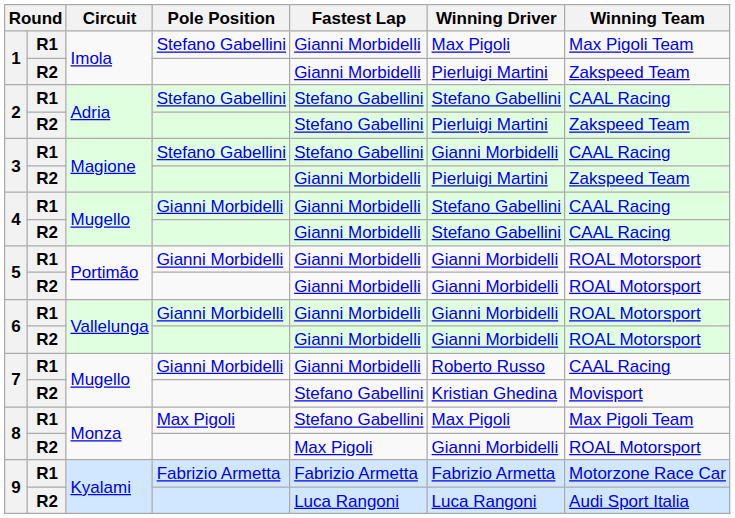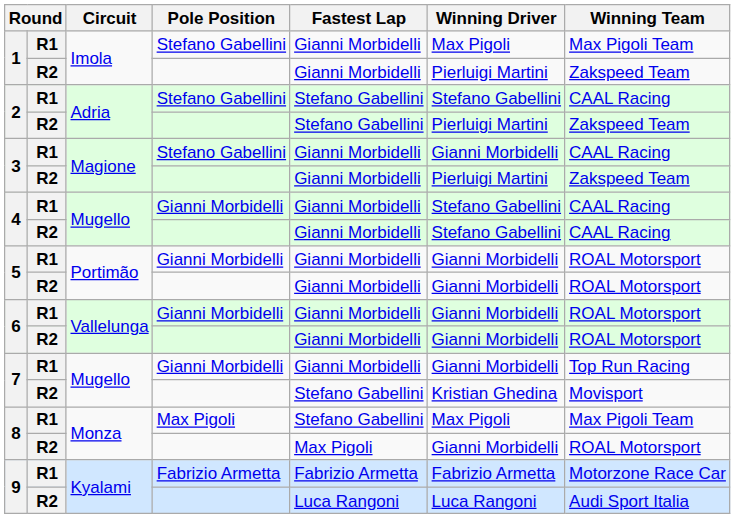 <table class="wikitable" style="font-size: 85%">
 <tr>
 <th colspan=2>Round</th>
 <th>Circuit</th>
 <th>Pole Position</th>
 <th>Fastest Lap</th>
 <th>Winning Driver</th>
 <th>Winning Team</th>
 </tr>
 <tr>
 <th rowspan=2>1</th>
 <th>R1</th>
 <td rowspan=2><a href='#'>Imola</a></td>
 <td> <a href='#'>Stefano Gabellini</a></td>
 <td> <a href='#'>Gianni Morbidelli</a></td>
 <td> <a href='#'>Max Pigoli</a></td>
 <td> <a href='#'>Max Pigoli Team</a></td>
 </tr>
 <tr>
 <th>R2</th>
 <td></td>
 <td> <a href='#'>Gianni Morbidelli</a></td>
 <td> <a href='#'>Pierluigi Martini</a></td>
 <td> <a href='#'>Zakspeed Team</a></td>
 </tr>
 <tr style="background:#DFFFDF;">
 <th rowspan=2>2</th>
 <th>R1</th>
 <td rowspan=2><a href='#'>Adria</a></td>
 <td> <a href='#'>Stefano Gabellini</a></td>
 <td> <a href='#'>Stefano Gabellini</a></td>
 <td> <a href='#'>Stefano Gabellini</a></td>
 <td> <a href='#'>CAAL Racing</a></td>
 </tr>
 <tr style="background:#DFFFDF;">
 <th>R2</th>
 <td></td>
 <td> <a href='#'>Stefano Gabellini</a></td>
 <td> <a href='#'>Pierluigi Martini</a></td>
 <td> <a href='#'>Zakspeed Team</a></td>
 </tr>
 <tr style="background:#DFFFDF;">
 <th rowspan=2>3</th>
 <th>R1</th>
 <td rowspan=2><a href='#'>Magione</a></td>
 <td> <a href='#'>Stefano Gabellini</a></td>
-<td> <a href='#'>Stefano Gabellini</a></td>
+<td> <a href='#'>Gianni Morbidelli</a></td>
 <td> <a href='#'>Gianni Morbidelli</a></td>
 <td> <a href='#'>CAAL Racing</a></td>
 </tr>
 <tr style="background:#DFFFDF;">
 <th>R2</th>
 <td></td>
 <td> <a href='#'>Gianni Morbidelli</a></td>
 <td> <a href='#'>Pierluigi Martini</a></td>
 <td> <a href='#'>Zakspeed Team</a></td>
 </tr>
 <tr style="background:#DFFFDF;">
 <th rowspan=2>4</th>
 <th>R1</th>
 <td rowspan=2><a href='#'>Mugello</a></td>
 <td> <a href='#'>Gianni Morbidelli</a></td>
 <td> <a href='#'>Gianni Morbidelli</a></td>
 <td> <a href='#'>Stefano Gabellini</a></td>
 <td> <a href='#'>CAAL Racing</a></td>
 </tr>
 <tr style="background:#DFFFDF;">
 <th>R2</th>
 <td></td>
 <td> <a href='#'>Gianni Morbidelli</a></td>
 <td> <a href='#'>Stefano Gabellini</a></td>
 <td> <a href='#'>CAAL Racing</a></td>
 </tr>
 <tr>
 <th rowspan=2>5</th>
 <th>R1</th>
 <td rowspan=2><a href='#'>Portimão</a></td>
 <td> <a href='#'>Gianni Morbidelli</a></td>
 <td> <a href='#'>Gianni Morbidelli</a></td>
 <td> <a href='#'>Gianni Morbidelli</a></td>
 <td> <a href='#'>ROAL Motorsport</a></td>
 </tr>
 <tr>
 <th>R2</th>
 <td></td>
 <td> <a href='#'>Gianni Morbidelli</a></td>
 <td> <a href='#'>Gianni Morbidelli</a></td>
 <td> <a href='#'>ROAL Motorsport</a></td>
 </tr>
 <tr style="background:#DFFFDF;">
 <th rowspan=2>6</th>
 <th>R1</th>
 <td rowspan=2><a href='#'>Vallelunga</a></td>
 <td> <a href='#'>Gianni Morbidelli</a></td>
 <td> <a href='#'>Gianni Morbidelli</a></td>
 <td> <a href='#'>Gianni Morbidelli</a></td>
 <td> <a href='#'>ROAL Motorsport</a></td>
 </tr>
 <tr style="background:#DFFFDF;">
 <th>R2</th>
 <td></td>
 <td> <a href='#'>Gianni Morbidelli</a></td>
 <td> <a href='#'>Gianni Morbidelli</a></td>
 <td> <a href='#'>ROAL Motorsport</a></td>
 </tr>
 <tr>
 <th rowspan=2>7</th>
 <th>R1</th>
 <td rowspan=2><a href='#'>Mugello</a></td>
 <td> <a href='#'>Gianni Morbidelli</a></td>
 <td> <a href='#'>Gianni Morbidelli</a></td>
-<td> <a href='#'>Roberto Russo</a></td>
-<td> <a href='#'>CAAL Racing</a></td>
+<td> <a href='#'>Gianni Morbidelli</a></td>
+<td> <a href='#'>Top Run Racing</a></td>
 </tr>
 <tr>
 <th>R2</th>
 <td></td>
 <td> <a href='#'>Stefano Gabellini</a></td>
 <td> <a href='#'>Kristian Ghedina</a></td>
 <td> <a href='#'>Movisport</a></td>
 </tr>
 <tr>
 <th rowspan=2>8</th>
 <th>R1</th>
 <td rowspan=2><a href='#'>Monza</a></td>
 <td> <a href='#'>Max Pigoli</a></td>
 <td> <a href='#'>Stefano Gabellini</a></td>
 <td> <a href='#'>Max Pigoli</a></td>
 <td> <a href='#'>Max Pigoli Team</a></td>
 </tr>
 <tr>
 <th>R2</th>
 <td></td>
 <td> <a href='#'>Max Pigoli</a></td>
 <td> <a href='#'>Gianni Morbidelli</a></td>
 <td> <a href='#'>ROAL Motorsport</a></td>
 </tr>
 <tr style="background:#D0E7FF;">
 <th rowspan=2>9</th>
 <th>R1</th>
 <td rowspan=2><a href='#'>Kyalami</a></td>
 <td> <a href='#'>Fabrizio Armetta</a></td>
 <td> <a href='#'>Fabrizio Armetta</a></td>
 <td> <a href='#'>Fabrizio Armetta</a></td>
 <td> <a href='#'>Motorzone Race Car</a></td>
 </tr>
 <tr style="background:#D0E7FF;">
 <th>R2</th>
 <td></td>
 <td> <a href='#'>Luca Rangoni</a></td>
 <td> <a href='#'>Luca Rangoni</a></td>
 <td> <a href='#'>Audi Sport Italia</a></td>
 </tr>
 </table>
